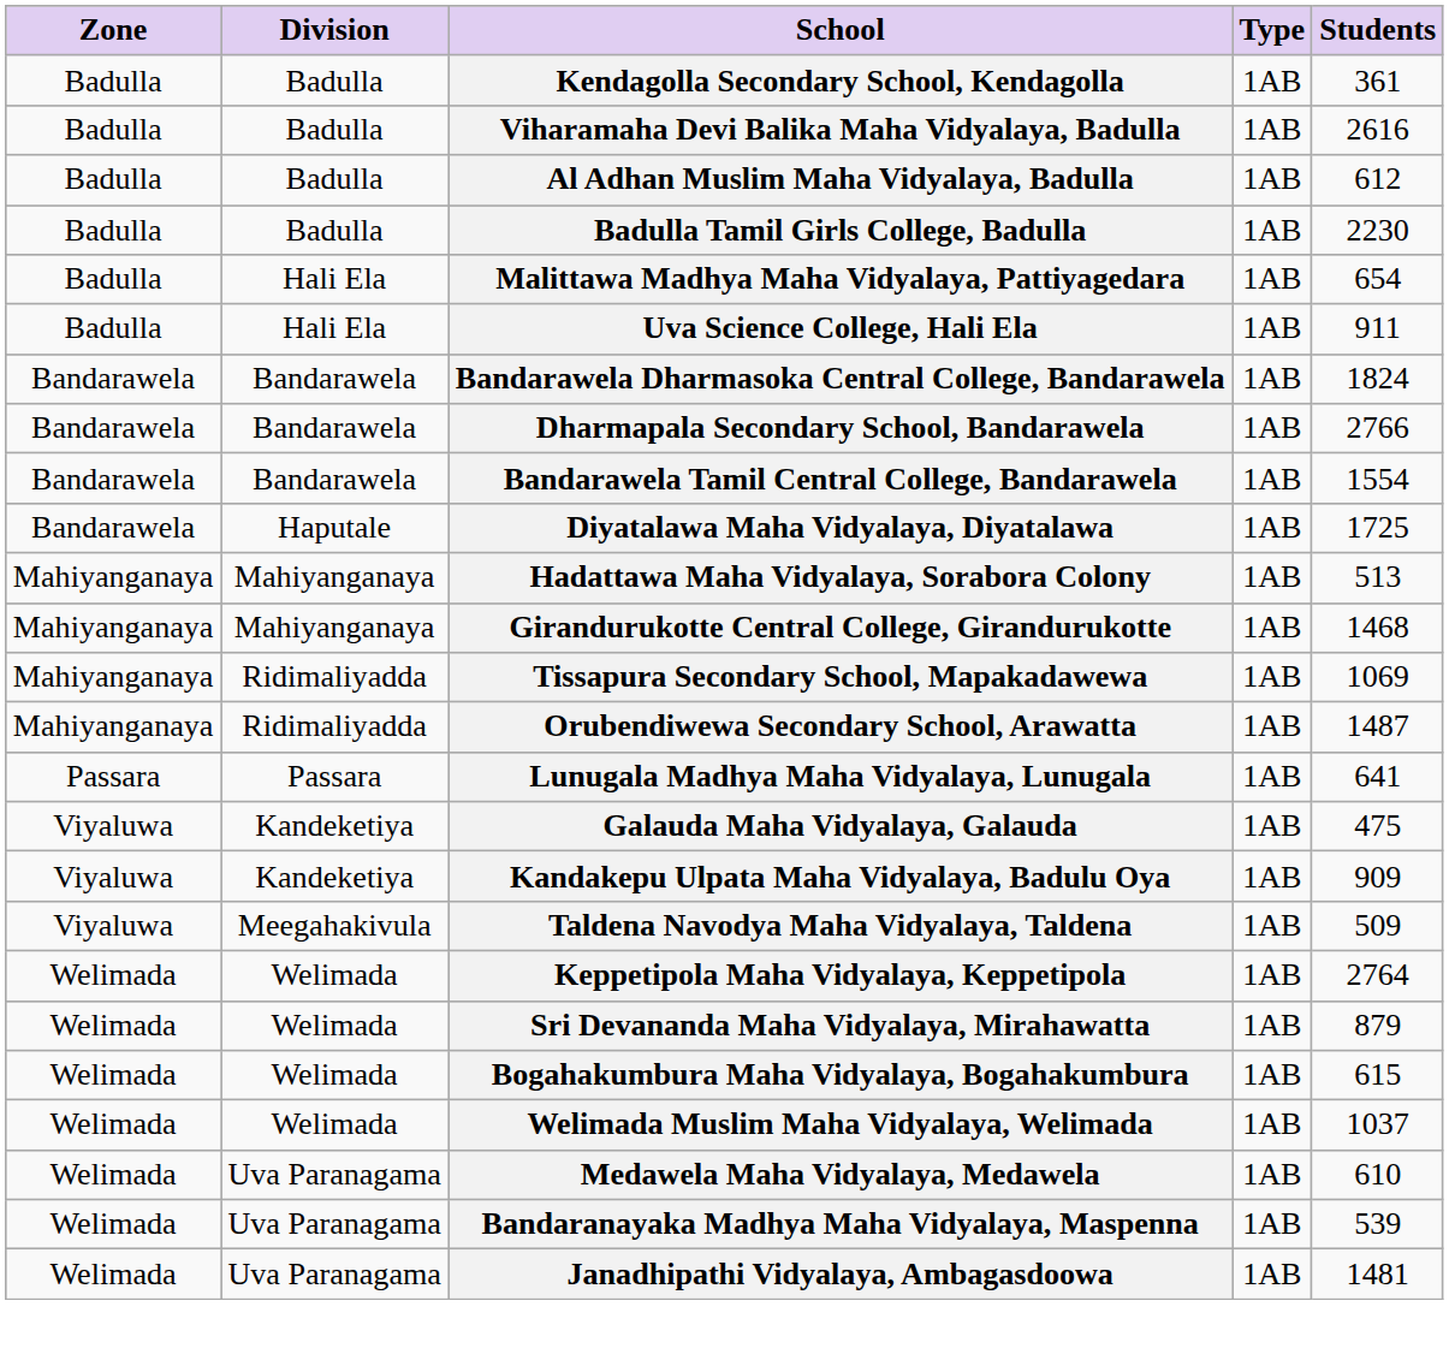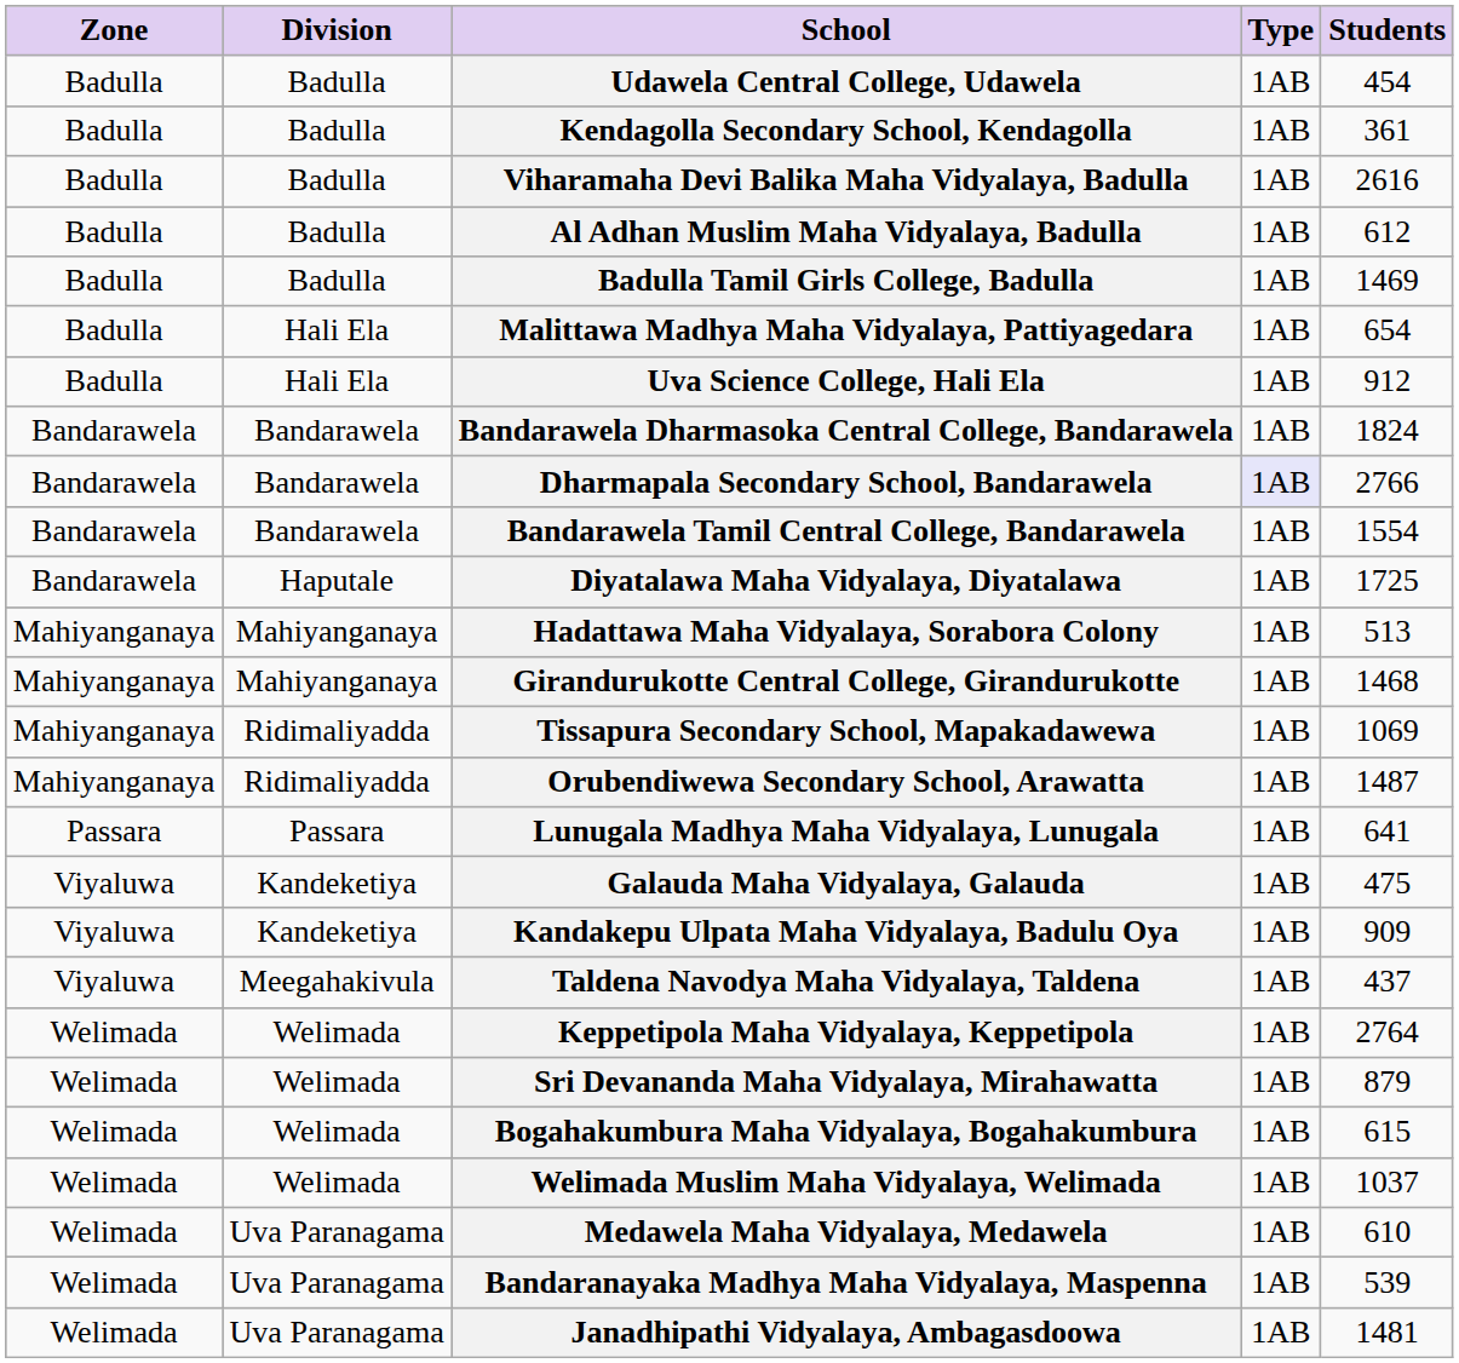 <table class="wikitable sortable" style="text-align:center; font-size:100%">
 <tr valign=bottom>
 <th style="background-color:#E0CEF2;">Zone</th>
 <th style="background-color:#E0CEF2;">Division</th>
 <th style="background-color:#E0CEF2;">School</th>
 <th style="background-color:#E0CEF2;">Type</th>
 <th style="background-color:#E0CEF2;">Students</th>
+</tr>
+<tr>
+<td>Badulla</td>
+<td>Badulla</td>
+<th>Udawela Central College, Udawela</th>
+<td>1AB</td>
+<td>454</td>
 </tr>
 <tr>
 <td>Badulla</td>
 <td>Badulla</td>
 <th>Kendagolla Secondary School, Kendagolla</th>
 <td>1AB</td>
 <td>361</td>
 </tr>
 <tr>
 <td>Badulla</td>
 <td>Badulla</td>
 <th>Viharamaha Devi Balika Maha Vidyalaya, Badulla</th>
 <td>1AB</td>
 <td>2616</td>
 </tr>
 <tr>
 <td>Badulla</td>
 <td>Badulla</td>
 <th>Al Adhan Muslim Maha Vidyalaya, Badulla</th>
 <td>1AB</td>
 <td>612</td>
 </tr>
 <tr>
 <td>Badulla</td>
 <td>Badulla</td>
 <th>Badulla Tamil Girls College, Badulla</th>
 <td>1AB</td>
-<td>2230</td>
+<td>1469</td>
 </tr>
 <tr>
 <td>Badulla</td>
 <td>Hali Ela</td>
 <th>Malittawa Madhya Maha Vidyalaya, Pattiyagedara</th>
 <td>1AB</td>
 <td>654</td>
 </tr>
 <tr>
 <td>Badulla</td>
 <td>Hali Ela</td>
 <th>Uva Science College, Hali Ela</th>
 <td>1AB</td>
-<td>911</td>
+<td>912</td>
 </tr>
 <tr>
 <td>Bandarawela</td>
 <td>Bandarawela</td>
 <th>Bandarawela Dharmasoka Central College, Bandarawela</th>
 <td>1AB</td>
 <td>1824</td>
 </tr>
 <tr>
 <td>Bandarawela</td>
 <td>Bandarawela</td>
 <th>Dharmapala Secondary School, Bandarawela</th>
-<td>1AB</td>
+<td style="background: lavender;">1AB</td>
 <td>2766</td>
 </tr>
 <tr>
 <td>Bandarawela</td>
 <td>Bandarawela</td>
 <th>Bandarawela Tamil Central College, Bandarawela</th>
 <td>1AB</td>
 <td>1554</td>
 </tr>
 <tr>
 <td>Bandarawela</td>
 <td>Haputale</td>
 <th>Diyatalawa Maha Vidyalaya, Diyatalawa</th>
 <td>1AB</td>
 <td>1725</td>
 </tr>
 <tr>
 <td>Mahiyanganaya</td>
 <td>Mahiyanganaya</td>
 <th>Hadattawa Maha Vidyalaya, Sorabora Colony</th>
 <td>1AB</td>
 <td>513</td>
 </tr>
 <tr>
 <td>Mahiyanganaya</td>
 <td>Mahiyanganaya</td>
 <th>Girandurukotte Central College, Girandurukotte</th>
 <td>1AB</td>
 <td>1468</td>
 </tr>
 <tr>
 <td>Mahiyanganaya</td>
 <td>Ridimaliyadda</td>
 <th>Tissapura Secondary School, Mapakadawewa</th>
 <td>1AB</td>
 <td>1069</td>
 </tr>
 <tr>
 <td>Mahiyanganaya</td>
 <td>Ridimaliyadda</td>
 <th>Orubendiwewa Secondary School, Arawatta</th>
 <td>1AB</td>
 <td>1487</td>
 </tr>
 <tr>
 <td>Passara</td>
 <td>Passara</td>
 <th>Lunugala Madhya Maha Vidyalaya, Lunugala</th>
 <td>1AB</td>
 <td>641</td>
 </tr>
 <tr>
 <td>Viyaluwa</td>
 <td>Kandeketiya</td>
 <th>Galauda Maha Vidyalaya, Galauda</th>
 <td>1AB</td>
 <td>475</td>
 </tr>
 <tr>
 <td>Viyaluwa</td>
 <td>Kandeketiya</td>
 <th>Kandakepu Ulpata Maha Vidyalaya, Badulu Oya</th>
 <td>1AB</td>
 <td>909</td>
 </tr>
 <tr>
 <td>Viyaluwa</td>
 <td>Meegahakivula</td>
 <th>Taldena Navodya Maha Vidyalaya, Taldena</th>
 <td>1AB</td>
-<td>509</td>
+<td>437</td>
 </tr>
 <tr>
 <td>Welimada</td>
 <td>Welimada</td>
 <th>Keppetipola Maha Vidyalaya, Keppetipola</th>
 <td>1AB</td>
 <td>2764</td>
 </tr>
 <tr>
 <td>Welimada</td>
 <td>Welimada</td>
 <th>Sri Devananda Maha Vidyalaya, Mirahawatta</th>
 <td>1AB</td>
 <td>879</td>
 </tr>
 <tr>
 <td>Welimada</td>
 <td>Welimada</td>
 <th>Bogahakumbura Maha Vidyalaya, Bogahakumbura</th>
 <td>1AB</td>
 <td>615</td>
 </tr>
 <tr>
 <td>Welimada</td>
 <td>Welimada</td>
 <th>Welimada Muslim Maha Vidyalaya, Welimada</th>
 <td>1AB</td>
 <td>1037</td>
 </tr>
 <tr>
 <td>Welimada</td>
 <td>Uva Paranagama</td>
 <th>Medawela Maha Vidyalaya, Medawela</th>
 <td>1AB</td>
 <td>610</td>
 </tr>
 <tr>
 <td>Welimada</td>
 <td>Uva Paranagama</td>
 <th>Bandaranayaka Madhya Maha Vidyalaya, Maspenna</th>
 <td>1AB</td>
 <td>539</td>
 </tr>
 <tr>
 <td>Welimada</td>
 <td>Uva Paranagama</td>
 <th>Janadhipathi Vidyalaya, Ambagasdoowa</th>
 <td>1AB</td>
 <td>1481</td>
 </tr>
 </table>
